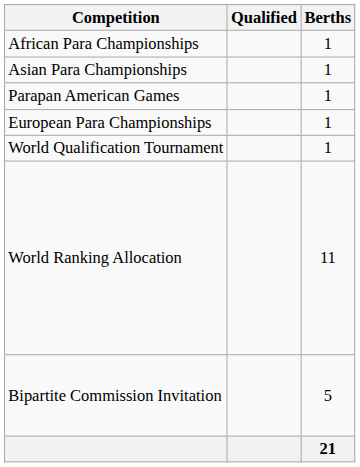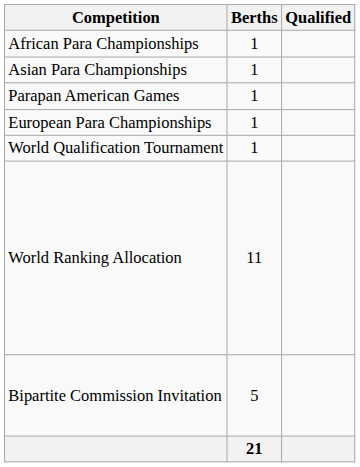 <table class="wikitable">
 <tr>
 <th>Competition</th>
+<th>Berths</th>
 <th>Qualified</th>
-<th>Berths</th>
 </tr>
 <tr>
 <td>African Para Championships</td>
+<td align="center">1</td>
 <td></td>
-<td align="center">1</td>
 </tr>
 <tr>
 <td>Asian Para Championships</td>
+<td align="center">1</td>
 <td></td>
-<td align="center">1</td>
 </tr>
 <tr>
 <td>Parapan American Games</td>
+<td align="center">1</td>
 <td></td>
-<td align="center">1</td>
 </tr>
 <tr>
 <td>European Para Championships</td>
+<td align="center">1</td>
 <td></td>
-<td align="center">1</td>
 </tr>
 <tr>
 <td>World Qualification Tournament</td>
+<td align="center">1</td>
 <td></td>
-<td align="center">1</td>
 </tr>
 <tr>
 <td>World Ranking Allocation</td>
+<td align="center">11</td>
 <td><br><br><br><br><br><br><br><br><br><br></td>
-<td align="center">11</td>
 </tr>
 <tr>
 <td>Bipartite Commission Invitation</td>
+<td align="center">5</td>
 <td><br><br><br><br></td>
-<td align="center">5</td>
 </tr>
 <tr>
 <th></th>
+<th>21</th>
 <th></th>
-<th>21</th>
 </tr>
 </table>
